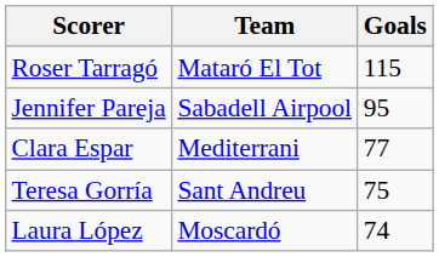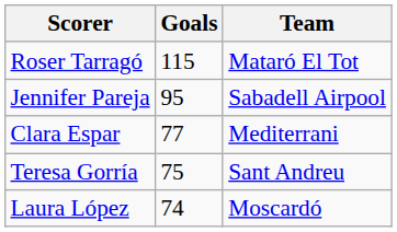 <table class="wikitable">
 <tr>
 <th>Scorer</th>
+<th>Goals</th>
 <th>Team</th>
-<th>Goals</th>
 </tr>
 <tr>
 <td> <a href='#'>Roser Tarragó</a></td>
+<td>115</td>
 <td><a href='#'>Mataró El Tot</a></td>
-<td>115</td>
 </tr>
 <tr>
 <td> <a href='#'>Jennifer Pareja</a></td>
+<td>95</td>
 <td><a href='#'>Sabadell Airpool</a></td>
-<td>95</td>
 </tr>
 <tr>
 <td> <a href='#'>Clara Espar</a></td>
+<td>77</td>
 <td><a href='#'>Mediterrani</a></td>
-<td>77</td>
 </tr>
 <tr>
 <td> <a href='#'>Teresa Gorría</a></td>
+<td>75</td>
 <td><a href='#'>Sant Andreu</a></td>
-<td>75</td>
 </tr>
 <tr>
 <td> <a href='#'>Laura López</a></td>
+<td>74</td>
 <td><a href='#'>Moscardó</a></td>
-<td>74</td>
 </tr>
 </table>
